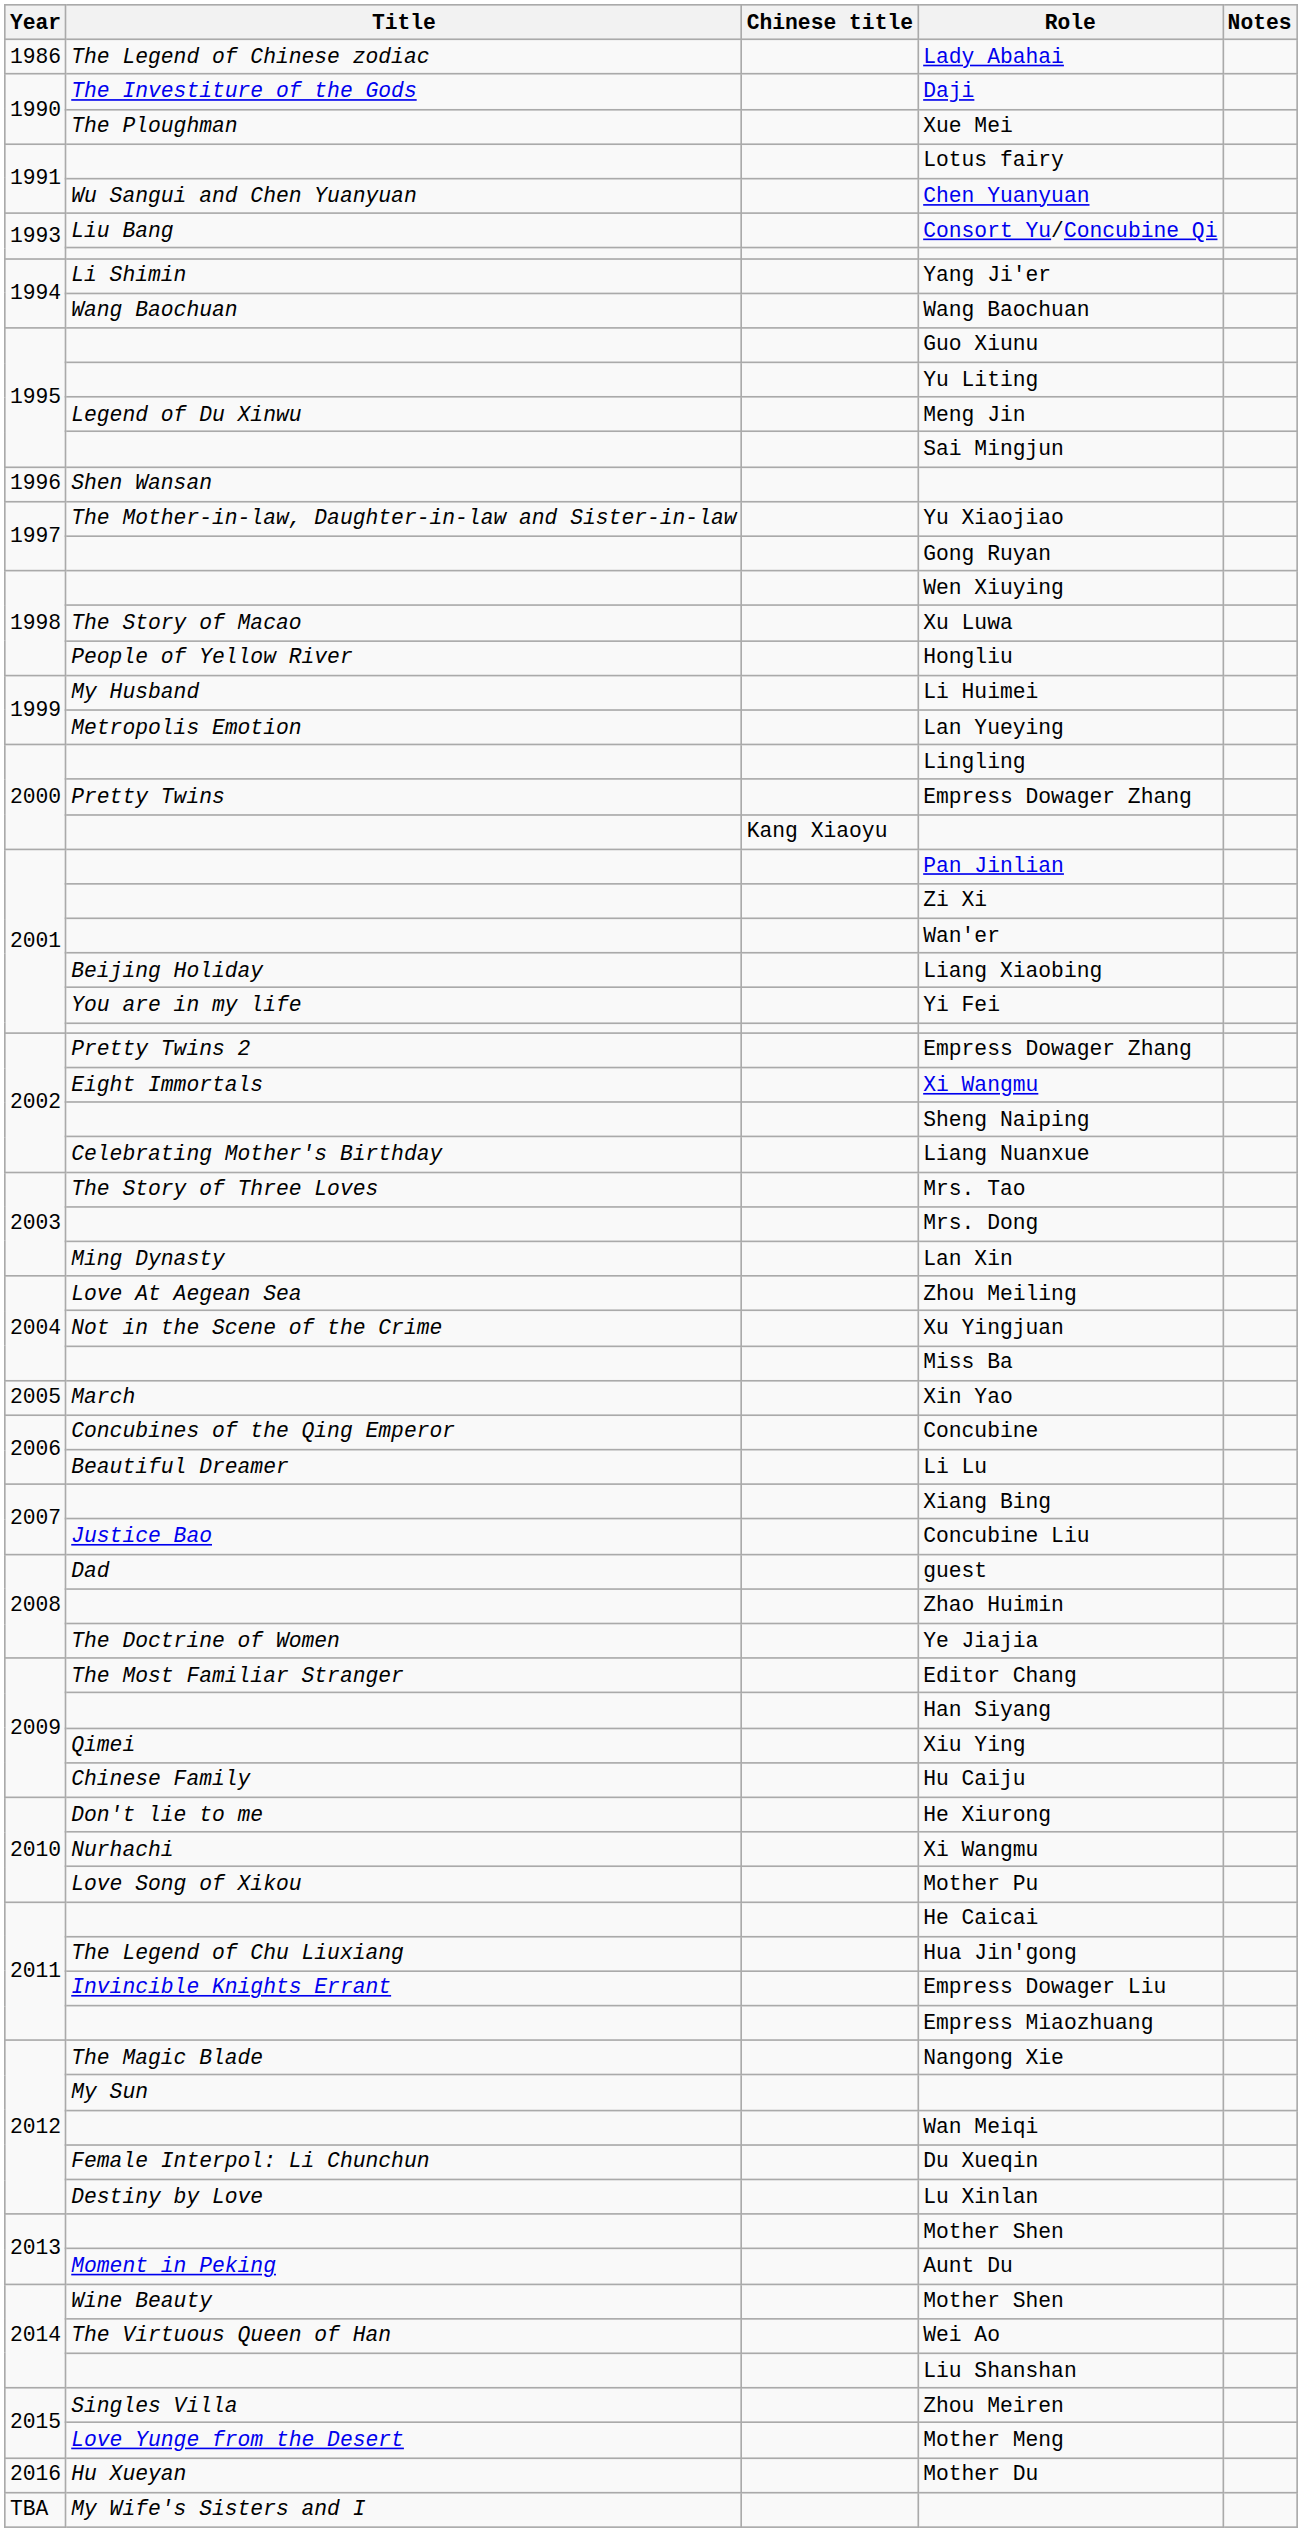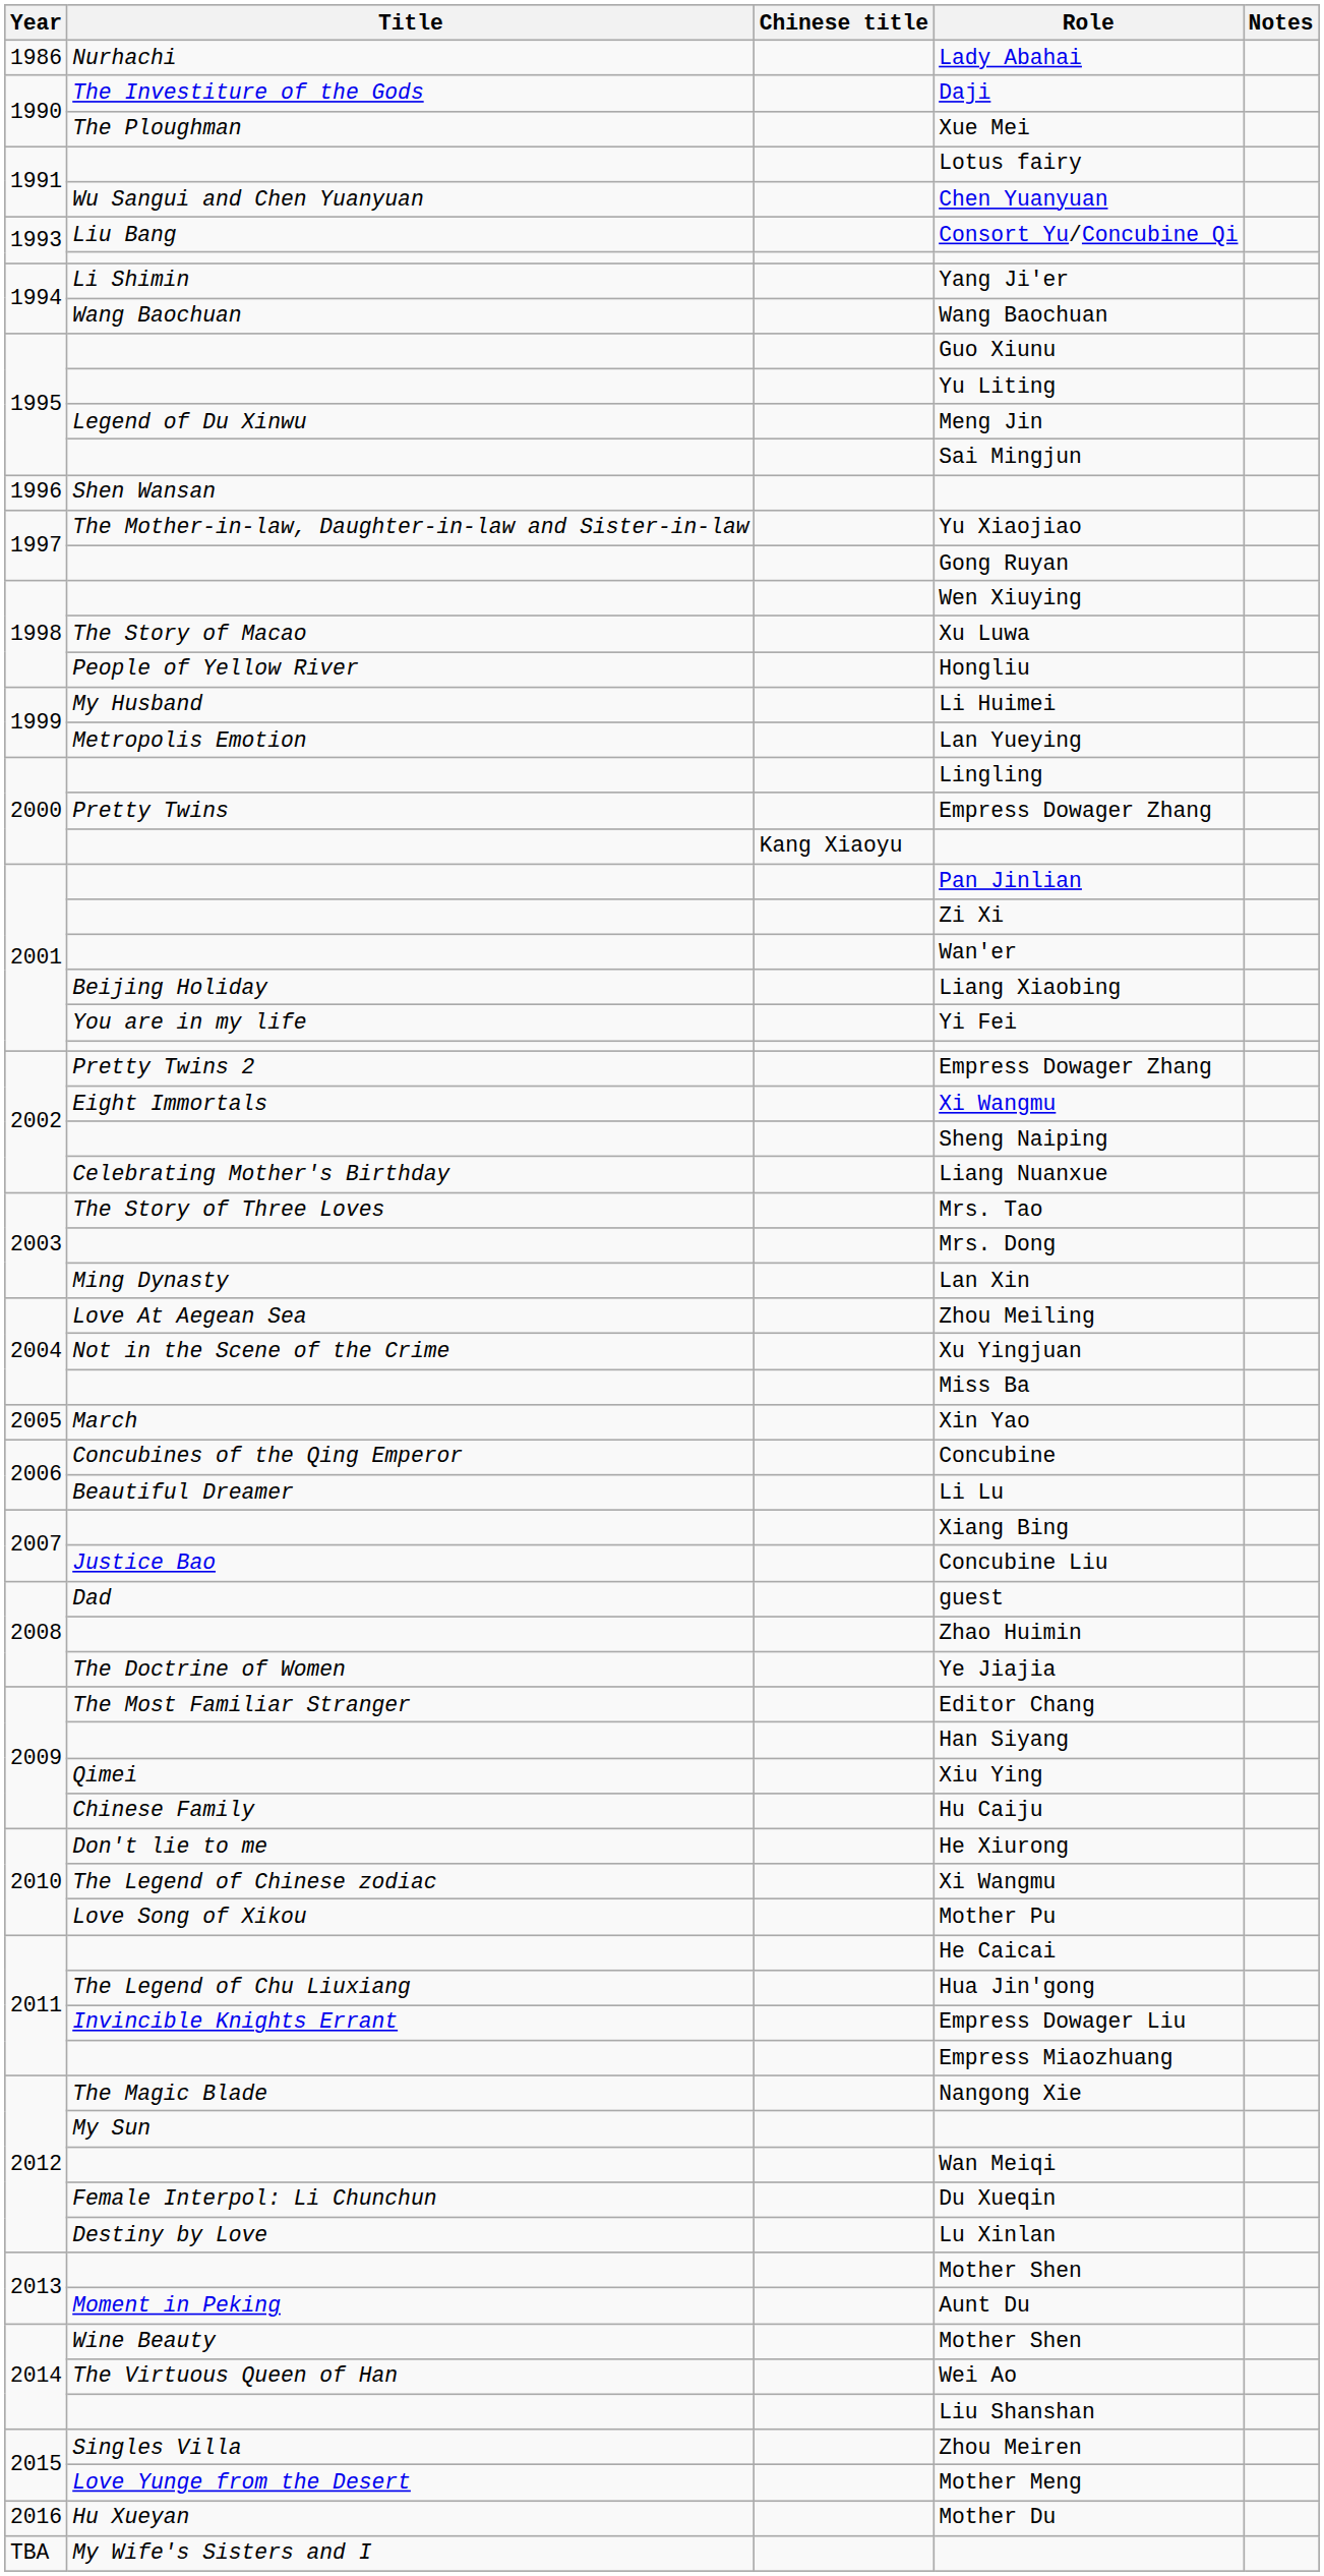 <table class="wikitable">
 <tr>
 <th>Year</th>
 <th>Title</th>
 <th>Chinese title</th>
 <th>Role</th>
 <th>Notes</th>
 </tr>
 <tr>
 <td>1986</td>
-<td><em>The Legend of Chinese zodiac</em></td>
+<td><em>Nurhachi</em></td>
 <td></td>
 <td><a href='#'>Lady Abahai</a></td>
 <td></td>
 </tr>
 <tr>
 <td rowspan="2">1990</td>
 <td><em><a href='#'>The Investiture of the Gods</a></em></td>
 <td></td>
 <td><a href='#'>Daji</a></td>
 </tr>
 <tr>
 <td><em>The Ploughman</em></td>
 <td></td>
 <td>Xue Mei</td>
 <td></td>
 </tr>
 <tr>
 <td rowspan="2">1991</td>
 <td></td>
 <td></td>
 <td>Lotus fairy</td>
 <td></td>
 </tr>
 <tr>
 <td><em>Wu Sangui and Chen Yuanyuan</em></td>
 <td></td>
 <td><a href='#'>Chen Yuanyuan</a></td>
 <td></td>
 </tr>
 <tr>
 <td rowspan="2">1993</td>
 <td><em>Liu Bang</em></td>
 <td></td>
 <td><a href='#'>Consort Yu</a>/<a href='#'>Concubine Qi</a></td>
 <td></td>
 </tr>
 <tr>
 <td></td>
 <td></td>
 <td></td>
 <td></td>
 </tr>
 <tr>
 <td rowspan="2">1994</td>
 <td><em>Li Shimin</em></td>
 <td></td>
 <td>Yang Ji'er</td>
 <td></td>
 </tr>
 <tr>
 <td><em>Wang Baochuan</em></td>
 <td></td>
 <td>Wang Baochuan</td>
 <td></td>
 </tr>
 <tr>
 <td rowspan="4">1995</td>
 <td></td>
 <td></td>
 <td>Guo Xiunu</td>
 <td></td>
 </tr>
 <tr>
 <td></td>
 <td></td>
 <td>Yu Liting</td>
 <td></td>
 </tr>
 <tr>
 <td><em>Legend of Du Xinwu</em></td>
 <td></td>
 <td>Meng Jin</td>
 <td></td>
 </tr>
 <tr>
 <td></td>
 <td></td>
 <td>Sai Mingjun</td>
 <td></td>
 </tr>
 <tr>
 <td>1996</td>
 <td><em>Shen Wansan</em></td>
 <td></td>
 <td></td>
 <td></td>
 </tr>
 <tr>
 <td rowspan="2">1997</td>
 <td><em>The Mother-in-law, Daughter-in-law and Sister-in-law </em></td>
 <td></td>
 <td>Yu Xiaojiao</td>
 <td></td>
 </tr>
 <tr>
 <td></td>
 <td></td>
 <td>Gong Ruyan</td>
 <td></td>
 </tr>
 <tr>
 <td rowspan="3">1998</td>
 <td></td>
 <td></td>
 <td>Wen Xiuying</td>
 <td></td>
 </tr>
 <tr>
 <td><em>The Story of Macao</em></td>
 <td></td>
 <td>Xu Luwa</td>
 <td></td>
 </tr>
 <tr>
 <td><em>People of Yellow River</em></td>
 <td></td>
 <td>Hongliu</td>
 <td></td>
 </tr>
 <tr>
 <td rowspan="2">1999</td>
 <td><em>My Husband</em></td>
 <td></td>
 <td>Li Huimei</td>
 <td></td>
 </tr>
 <tr>
 <td><em>Metropolis Emotion</em></td>
 <td></td>
 <td>Lan Yueying</td>
 <td></td>
 </tr>
 <tr>
 <td rowspan="3">2000</td>
 <td></td>
 <td></td>
 <td>Lingling</td>
 <td></td>
 </tr>
 <tr>
 <td><em>Pretty Twins</em></td>
 <td></td>
 <td>Empress Dowager Zhang</td>
 <td></td>
 </tr>
 <tr>
 <td></td>
 <td>Kang Xiaoyu</td>
 <td></td>
 </tr>
 <tr>
 <td rowspan="6">2001</td>
 <td></td>
 <td></td>
 <td><a href='#'>Pan Jinlian</a></td>
 <td></td>
 </tr>
 <tr>
 <td></td>
 <td></td>
 <td>Zi Xi</td>
 <td></td>
 </tr>
 <tr>
 <td></td>
 <td></td>
 <td>Wan'er</td>
 <td></td>
 </tr>
 <tr>
 <td><em>Beijing Holiday</em></td>
 <td></td>
 <td>Liang Xiaobing</td>
 <td></td>
 </tr>
 <tr>
 <td><em>You are in my life</em></td>
 <td></td>
 <td>Yi Fei</td>
 <td></td>
 </tr>
 <tr>
 <td></td>
 <td></td>
 <td></td>
 <td></td>
 </tr>
 <tr>
 <td rowspan="4">2002</td>
 <td><em>Pretty Twins 2</em></td>
 <td></td>
 <td>Empress Dowager Zhang</td>
 <td></td>
 </tr>
 <tr>
 <td><em>Eight Immortals</em></td>
 <td></td>
 <td><a href='#'>Xi Wangmu</a></td>
 <td></td>
 </tr>
 <tr>
 <td></td>
 <td></td>
 <td>Sheng Naiping</td>
 <td></td>
 </tr>
 <tr>
 <td><em>Celebrating Mother's Birthday</em></td>
 <td></td>
 <td>Liang Nuanxue</td>
 <td></td>
 </tr>
 <tr>
 <td rowspan="3">2003</td>
 <td><em>The Story of Three Loves</em></td>
 <td></td>
 <td>Mrs. Tao</td>
 <td></td>
 </tr>
 <tr>
 <td></td>
 <td></td>
 <td>Mrs. Dong</td>
 <td></td>
 </tr>
 <tr>
 <td><em>Ming Dynasty</em></td>
 <td></td>
 <td>Lan Xin</td>
 <td></td>
 </tr>
 <tr>
 <td rowspan="3">2004</td>
 <td><em>Love At Aegean Sea</em></td>
 <td></td>
 <td>Zhou Meiling</td>
 <td></td>
 </tr>
 <tr>
 <td><em>Not in the Scene of the Crime</em></td>
 <td></td>
 <td>Xu Yingjuan</td>
 <td></td>
 </tr>
 <tr>
 <td></td>
 <td></td>
 <td>Miss Ba</td>
 <td></td>
 </tr>
 <tr>
 <td rowspan="1">2005</td>
 <td><em>March</em></td>
 <td></td>
 <td>Xin Yao</td>
 <td></td>
 </tr>
 <tr>
 <td rowspan="2">2006</td>
 <td><em>Concubines of the Qing Emperor</em></td>
 <td></td>
 <td>Concubine</td>
 <td></td>
 </tr>
 <tr>
 <td><em>Beautiful Dreamer</em></td>
 <td></td>
 <td>Li Lu</td>
 <td></td>
 </tr>
 <tr>
 <td rowspan="2">2007</td>
 <td></td>
 <td></td>
 <td>Xiang Bing</td>
 <td></td>
 </tr>
 <tr>
 <td><em><a href='#'>Justice Bao</a></em></td>
 <td></td>
 <td>Concubine Liu</td>
 <td></td>
 </tr>
 <tr>
 <td rowspan="3">2008</td>
 <td><em>Dad</em></td>
 <td></td>
 <td>guest</td>
 <td></td>
 </tr>
 <tr>
 <td></td>
 <td></td>
 <td>Zhao Huimin</td>
 <td></td>
 </tr>
 <tr>
 <td><em>The Doctrine of Women</em></td>
 <td></td>
 <td>Ye Jiajia</td>
 <td></td>
 </tr>
 <tr>
 <td rowspan="4">2009</td>
 <td><em>The Most Familiar Stranger</em></td>
 <td></td>
 <td>Editor Chang</td>
 <td></td>
 </tr>
 <tr>
 <td></td>
 <td></td>
 <td>Han Siyang</td>
 <td></td>
 </tr>
 <tr>
 <td><em>Qimei</em></td>
 <td></td>
 <td>Xiu Ying</td>
 <td></td>
 </tr>
 <tr>
 <td><em>Chinese Family</em></td>
 <td></td>
 <td>Hu Caiju</td>
 <td></td>
 </tr>
 <tr>
 <td rowspan="3">2010</td>
 <td><em>Don't lie to me</em></td>
 <td></td>
 <td>He Xiurong</td>
 <td></td>
 </tr>
 <tr>
-<td><em>Nurhachi</em></td>
+<td><em>The Legend of Chinese zodiac</em></td>
 <td></td>
 <td>Xi Wangmu</td>
 <td></td>
 </tr>
 <tr>
 <td><em>Love Song of Xikou</em></td>
 <td></td>
 <td>Mother Pu</td>
 <td></td>
 </tr>
 <tr>
 <td rowspan="4">2011</td>
 <td></td>
 <td></td>
 <td>He Caicai</td>
 <td></td>
 </tr>
 <tr>
 <td><em>The Legend of Chu Liuxiang</em></td>
 <td></td>
 <td>Hua Jin'gong</td>
 <td></td>
 </tr>
 <tr>
 <td><em><a href='#'>Invincible Knights Errant</a></em></td>
 <td></td>
 <td>Empress Dowager Liu</td>
 <td></td>
 </tr>
 <tr>
 <td></td>
 <td></td>
 <td>Empress Miaozhuang</td>
 <td></td>
 </tr>
 <tr>
 <td rowspan="5">2012</td>
 <td><em>The Magic Blade</em></td>
 <td></td>
 <td>Nangong Xie</td>
 <td></td>
 </tr>
 <tr>
 <td><em>My Sun</em></td>
 <td></td>
 <td></td>
 <td></td>
 </tr>
 <tr>
 <td></td>
 <td></td>
 <td>Wan Meiqi</td>
 <td></td>
 </tr>
 <tr>
 <td><em>Female Interpol: Li Chunchun</em></td>
 <td></td>
 <td>Du Xueqin</td>
 <td></td>
 </tr>
 <tr>
 <td><em>Destiny by Love</em></td>
 <td></td>
 <td>Lu Xinlan</td>
 <td></td>
 </tr>
 <tr>
 <td rowspan="2">2013</td>
 <td></td>
 <td></td>
 <td>Mother Shen</td>
 <td></td>
 </tr>
 <tr>
 <td><em><a href='#'>Moment in Peking</a></em></td>
 <td></td>
 <td>Aunt Du</td>
 <td></td>
 </tr>
 <tr>
 <td rowspan=3>2014</td>
 <td><em>Wine Beauty</em></td>
 <td></td>
 <td>Mother Shen</td>
 <td></td>
 </tr>
 <tr>
 <td><em>The Virtuous Queen of Han</em></td>
 <td></td>
 <td>Wei Ao</td>
 <td></td>
 </tr>
 <tr>
 <td></td>
 <td></td>
 <td>Liu Shanshan</td>
 <td></td>
 </tr>
 <tr>
 <td rowspan=2>2015</td>
 <td><em>Singles Villa</em></td>
 <td></td>
 <td>Zhou Meiren</td>
 <td></td>
 </tr>
 <tr>
 <td><em><a href='#'>Love Yunge from the Desert</a></em></td>
 <td></td>
 <td>Mother Meng</td>
 <td></td>
 </tr>
 <tr>
 <td>2016</td>
 <td><em>Hu Xueyan</em></td>
 <td></td>
 <td>Mother Du</td>
 <td></td>
 </tr>
 <tr>
 <td>TBA</td>
 <td><em>My Wife's Sisters and I</em></td>
 <td></td>
 <td></td>
 <td></td>
 </tr>
 </table>
